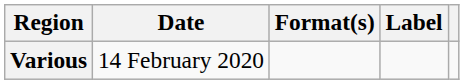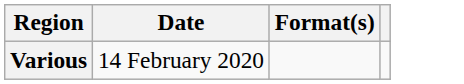 <table class="wikitable plainrowheaders">
 <tr>
 <th scope="col">Region</th>
 <th scope="col">Date</th>
 <th scope="col">Format(s)</th>
-<th scope="col">Label</th>
 <th scope="col"></th>
 </tr>
 <tr>
 <th scope="row">Various</th>
 <td>14 February 2020</td>
 <td></td>
 <td></td>
-<td></td>
 </tr>
 </table>
